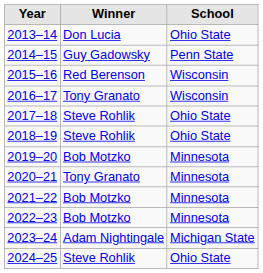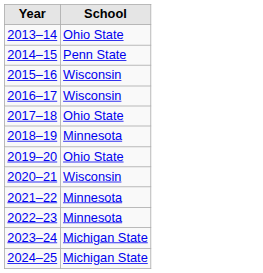 <table class="wikitable sortable">
 <tr>
 <th style="background:#e5e5e5;">Year</th>
-<th style="background:#e5e5e5;">Winner</th>
 <th style="background:#e5e5e5;">School</th>
 </tr>
 <tr>
 <td><a href='#'>2013–14</a></td>
-<td><a href='#'>Don Lucia</a></td>
 <td><a href='#'>Ohio State</a></td>
 </tr>
 <tr>
 <td><a href='#'>2014–15</a></td>
-<td><a href='#'>Guy Gadowsky</a></td>
 <td><a href='#'>Penn State</a></td>
 </tr>
 <tr>
 <td><a href='#'>2015–16</a></td>
-<td><a href='#'>Red Berenson</a></td>
 <td><a href='#'>Wisconsin</a></td>
 </tr>
 <tr>
 <td><a href='#'>2016–17</a></td>
-<td><a href='#'>Tony Granato</a></td>
 <td><a href='#'>Wisconsin</a></td>
 </tr>
 <tr>
 <td><a href='#'>2017–18</a></td>
-<td><a href='#'>Steve Rohlik</a></td>
 <td><a href='#'>Ohio State</a></td>
 </tr>
 <tr>
 <td><a href='#'>2018–19</a></td>
-<td><a href='#'>Steve Rohlik</a></td>
+<td><a href='#'>Minnesota</a></td>
+</tr>
+<tr>
+<td><a href='#'>2019–20</a></td>
 <td><a href='#'>Ohio State</a></td>
 </tr>
 <tr>
-<td><a href='#'>2019–20</a></td>
-<td><a href='#'>Bob Motzko</a></td>
-<td><a href='#'>Minnesota</a></td>
-</tr>
-<tr>
 <td><a href='#'>2020–21</a></td>
-<td><a href='#'>Tony Granato</a></td>
-<td><a href='#'>Minnesota</a></td>
+<td><a href='#'>Wisconsin</a></td>
 </tr>
 <tr>
 <td><a href='#'>2021–22</a></td>
-<td><a href='#'>Bob Motzko</a></td>
 <td><a href='#'>Minnesota</a></td>
 </tr>
 <tr>
 <td><a href='#'>2022–23</a></td>
-<td><a href='#'>Bob Motzko</a></td>
 <td><a href='#'>Minnesota</a></td>
 </tr>
 <tr>
 <td><a href='#'>2023–24</a></td>
-<td><a href='#'>Adam Nightingale</a></td>
 <td><a href='#'>Michigan State</a></td>
 </tr>
 <tr>
 <td><a href='#'>2024–25</a></td>
-<td><a href='#'>Steve Rohlik</a></td>
-<td><a href='#'>Ohio State</a></td>
+<td><a href='#'>Michigan State</a></td>
 </tr>
 </table>
